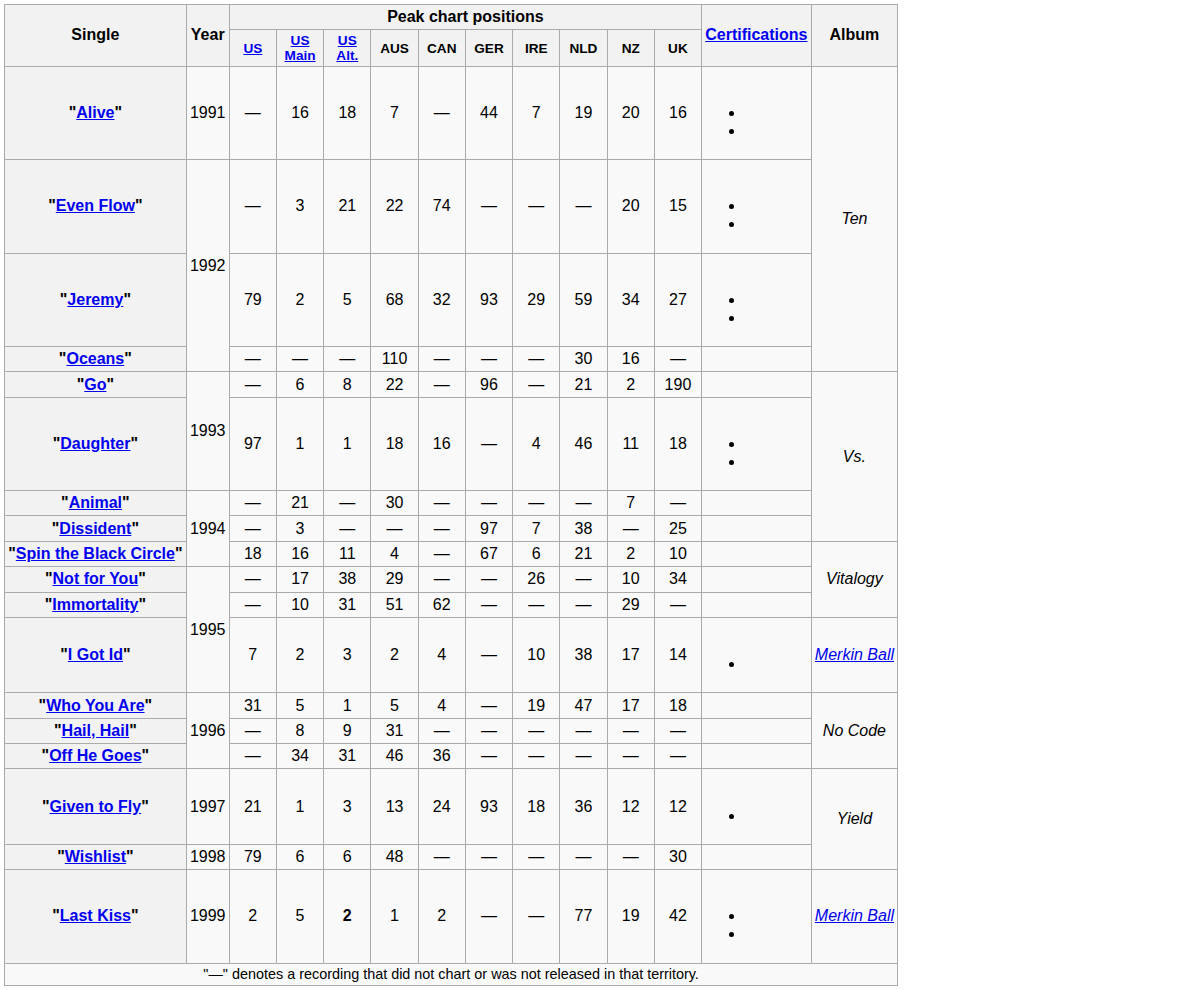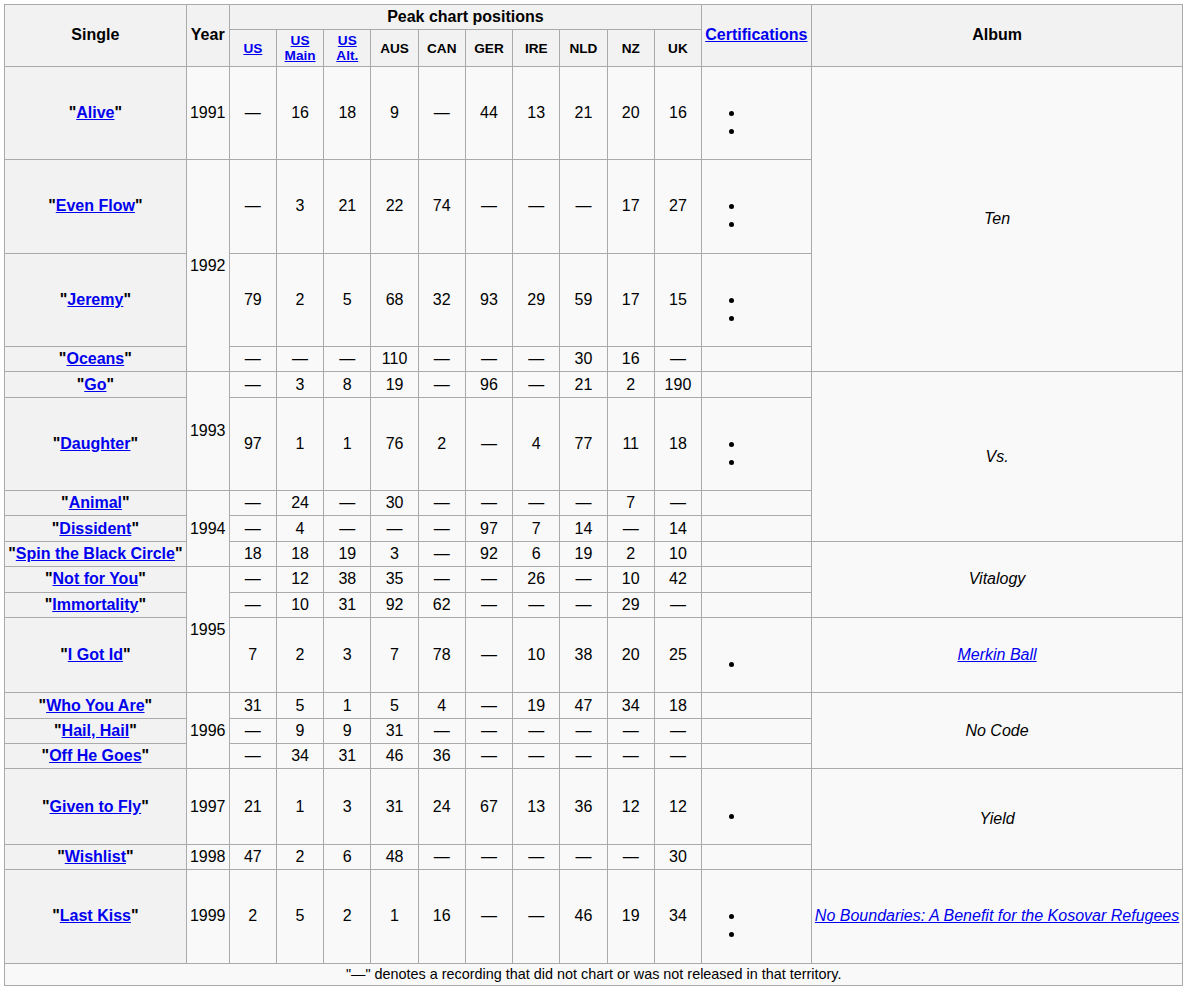 <table class="wikitable plainrowheaders" style="text-align:center;">
 <tr>
 <th scope="col" rowspan="2">Single</th>
 <th scope="col" rowspan="2">Year</th>
 <th scope="col" colspan="10">Peak chart positions</th>
 <th scope="col" rowspan="2"><a href='#'>Certifications</a></th>
 <th scope="col" rowspan="2">Album</th>
 </tr>
 <tr>
 <th style="width:3em;font-size:85%"><a href='#'>US</a> <br></th>
 <th style="width:3em;font-size:85%"><a href='#'>US<br> Main</a><br></th>
 <th style="width:3em;font-size:85%"><a href='#'>US<br>Alt.</a><br></th>
 <th style="width:3em;font-size:85%">AUS<br></th>
 <th style="width:3em;font-size:85%">CAN<br></th>
 <th style="width:3em;font-size:85%">GER<br></th>
 <th style="width:3em;font-size:85%">IRE<br></th>
 <th style="width:3em;font-size:85%">NLD<br></th>
 <th style="width:3em;font-size:85%">NZ<br></th>
 <th style="width:3em;font-size:85%">UK<br></th>
 </tr>
 <tr>
 <th scope="row">"<a href='#'>Alive</a>"</th>
 <td>1991</td>
 <td>—</td>
 <td>16</td>
 <td>18</td>
-<td>7</td>
+<td>9</td>
 <td>—</td>
 <td>44</td>
-<td>7</td>
-<td>19</td>
+<td>13</td>
+<td>21</td>
 <td>20</td>
 <td>16</td>
 <td><br><ul><li></li><li></li></ul></td>
 <td rowspan="4"><em>Ten</em></td>
 </tr>
 <tr>
 <th scope="row">"<a href='#'>Even Flow</a>"</th>
 <td rowspan="3">1992</td>
 <td>—</td>
 <td>3</td>
 <td>21</td>
 <td>22</td>
 <td>74</td>
 <td>—</td>
 <td>—</td>
 <td>—</td>
-<td>20</td>
-<td>15</td>
+<td>17</td>
+<td>27</td>
 <td><br><ul><li></li><li></li></ul></td>
 </tr>
 <tr>
 <th scope="row">"<a href='#'>Jeremy</a>"</th>
 <td>79</td>
 <td>2</td>
 <td>5</td>
 <td>68</td>
 <td>32</td>
 <td>93</td>
 <td>29</td>
 <td>59</td>
-<td>34</td>
-<td>27</td>
+<td>17</td>
+<td>15</td>
 <td><br><ul><li></li><li></li></ul></td>
 </tr>
 <tr>
 <th scope="row">"<a href='#'>Oceans</a>"</th>
 <td>—</td>
 <td>—</td>
 <td>—</td>
 <td>110</td>
 <td>—</td>
 <td>—</td>
 <td>—</td>
 <td>30</td>
 <td>16</td>
 <td>—</td>
 <td></td>
 </tr>
 <tr>
 <th scope="row">"<a href='#'>Go</a>"</th>
 <td rowspan="2">1993</td>
 <td>—</td>
-<td>6</td>
+<td>3</td>
 <td>8</td>
-<td>22</td>
+<td>19</td>
 <td>—</td>
 <td>96</td>
 <td>—</td>
 <td>21</td>
 <td>2</td>
 <td>190</td>
 <td></td>
 <td rowspan="4"><em>Vs.</em></td>
 </tr>
 <tr>
 <th scope="row">"<a href='#'>Daughter</a>"</th>
 <td>97</td>
 <td>1</td>
 <td>1</td>
-<td>18</td>
-<td>16</td>
+<td>76</td>
+<td>2</td>
 <td>—</td>
 <td>4</td>
-<td>46</td>
+<td>77</td>
 <td>11</td>
 <td>18</td>
 <td><br><ul><li></li><li></li></ul></td>
 </tr>
 <tr>
 <th scope="row">"<a href='#'>Animal</a>"</th>
 <td rowspan="3">1994</td>
 <td>—</td>
-<td>21</td>
+<td>24</td>
 <td>—</td>
 <td>30</td>
 <td>—</td>
 <td>—</td>
 <td>—</td>
 <td>—</td>
 <td>7</td>
 <td>—</td>
 <td></td>
 </tr>
 <tr>
 <th scope="row">"<a href='#'>Dissident</a>"</th>
 <td>—</td>
-<td>3</td>
+<td>4</td>
 <td>—</td>
 <td>—</td>
 <td>—</td>
 <td>97</td>
 <td>7</td>
-<td>38</td>
+<td>14</td>
 <td>—</td>
-<td>25</td>
+<td>14</td>
 <td></td>
 </tr>
 <tr>
 <th scope="row">"<a href='#'>Spin the Black Circle</a>"</th>
 <td>18</td>
-<td>16</td>
-<td>11</td>
-<td>4</td>
+<td>18</td>
+<td>19</td>
+<td>3</td>
 <td>—</td>
-<td>67</td>
+<td>92</td>
 <td>6</td>
-<td>21</td>
+<td>19</td>
 <td>2</td>
 <td>10</td>
 <td></td>
 <td rowspan="3"><em>Vitalogy</em></td>
 </tr>
 <tr>
 <th scope="row">"<a href='#'>Not for You</a>"</th>
 <td rowspan="3">1995</td>
 <td>—</td>
-<td>17</td>
+<td>12</td>
 <td>38</td>
-<td>29</td>
+<td>35</td>
 <td>—</td>
 <td>—</td>
 <td>26</td>
 <td>—</td>
 <td>10</td>
-<td>34</td>
+<td>42</td>
 <td></td>
 </tr>
 <tr>
 <th scope="row">"<a href='#'>Immortality</a>"</th>
 <td>—</td>
 <td>10</td>
 <td>31</td>
-<td>51</td>
+<td>92</td>
 <td>62</td>
 <td>—</td>
 <td>—</td>
 <td>—</td>
 <td>29</td>
 <td>—</td>
 <td></td>
 </tr>
 <tr>
 <th scope="row">"<a href='#'>I Got Id</a>"</th>
 <td>7</td>
 <td>2</td>
 <td>3</td>
-<td>2</td>
-<td>4</td>
+<td>7</td>
+<td>78</td>
 <td>—</td>
 <td>10</td>
 <td>38</td>
-<td>17</td>
-<td>14</td>
+<td>20</td>
+<td>25</td>
 <td><br><ul><li></li></ul></td>
 <td rowspan="1"><em><a href='#'>Merkin Ball</a></em></td>
 </tr>
 <tr>
 <th scope="row">"<a href='#'>Who You Are</a>"</th>
 <td rowspan="3">1996</td>
 <td>31</td>
 <td>5</td>
 <td>1</td>
 <td>5</td>
 <td>4</td>
 <td>—</td>
 <td>19</td>
 <td>47</td>
-<td>17</td>
+<td>34</td>
 <td>18</td>
 <td></td>
 <td rowspan="3"><em>No Code</em></td>
 </tr>
 <tr>
 <th scope="row">"<a href='#'>Hail, Hail</a>"</th>
 <td>—</td>
-<td>8</td>
+<td>9</td>
 <td>9</td>
 <td>31</td>
 <td>—</td>
 <td>—</td>
 <td>—</td>
 <td>—</td>
 <td>—</td>
 <td>—</td>
 <td></td>
 </tr>
 <tr>
 <th scope="row">"<a href='#'>Off He Goes</a>"</th>
 <td>—</td>
 <td>34</td>
 <td>31</td>
 <td>46</td>
 <td>36</td>
 <td>—</td>
 <td>—</td>
 <td>—</td>
 <td>—</td>
 <td>—</td>
 <td></td>
 </tr>
 <tr>
 <th scope="row">"<a href='#'>Given to Fly</a>"</th>
 <td>1997</td>
 <td>21</td>
 <td>1</td>
 <td>3</td>
+<td>31</td>
+<td>24</td>
+<td>67</td>
 <td>13</td>
-<td>24</td>
-<td>93</td>
-<td>18</td>
 <td>36</td>
 <td>12</td>
 <td>12</td>
 <td><br><ul><li></li></ul></td>
 <td rowspan="2"><em>Yield</em></td>
 </tr>
 <tr>
 <th scope="row">"<a href='#'>Wishlist</a>"</th>
 <td>1998</td>
-<td>79</td>
-<td>6</td>
+<td>47</td>
+<td>2</td>
 <td>6</td>
 <td>48</td>
 <td>—</td>
 <td>—</td>
 <td>—</td>
 <td>—</td>
 <td>—</td>
 <td>30</td>
 <td></td>
 </tr>
 <tr>
 <th scope="row">"<a href='#'>Last Kiss</a>"</th>
 <td>1999</td>
 <td>2</td>
 <td>5</td>
-<td><strong>2</strong></td>
+<td>2</td>
 <td>1</td>
-<td>2</td>
+<td>16</td>
 <td>—</td>
 <td>—</td>
-<td>77</td>
+<td>46</td>
 <td>19</td>
-<td>42</td>
+<td>34</td>
 <td><br><ul><li></li><li></li></ul></td>
-<td rowspan="1"><em><a href='#'>Merkin Ball</a></em></td>
+<td><em><a href='#'>No Boundaries: A Benefit for the Kosovar Refugees</a></em></td>
 </tr>
 <tr>
 <td colspan="16" style="font-size:90%">"—" denotes a recording that did not chart or was not released in that territory.</td>
 </tr>
 </table>
